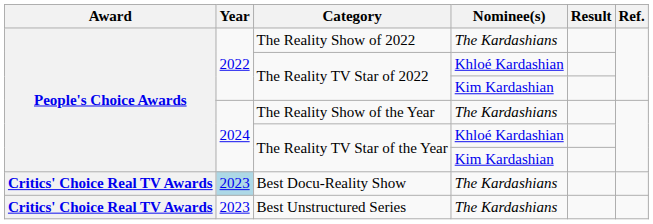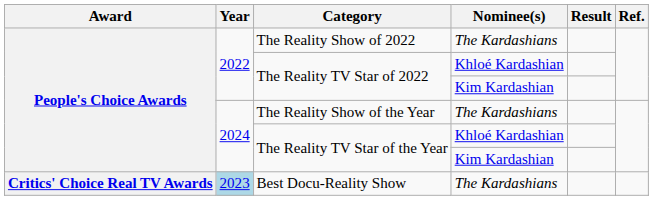 <table class="wikitable plainrowheaders sortable">
 <tr>
 <th scope="col">Award</th>
 <th scope="col">Year</th>
 <th scope="col">Category</th>
 <th scope="col">Nominee(s)</th>
 <th scope="col">Result</th>
 <th>Ref.</th>
 </tr>
 <tr>
 <th scope="row" rowspan="6"><a href='#'>People's Choice Awards</a></th>
 <td rowspan="3"><a href='#'>2022</a></td>
 <td>The Reality Show of 2022</td>
 <td><em>The Kardashians</em></td>
 <td></td>
 <td rowspan="3" style="text-align:center;"></td>
 </tr>
 <tr>
 <td rowspan="2">The Reality TV Star of 2022</td>
 <td><a href='#'>Khloé Kardashian</a></td>
 <td></td>
 </tr>
 <tr>
 <td><a href='#'>Kim Kardashian</a></td>
 <td></td>
 </tr>
 <tr>
 <td rowspan="3"><a href='#'>2024</a></td>
 <td>The Reality Show of the Year</td>
 <td><em>The Kardashians</em></td>
 <td></td>
 <td rowspan="3" style="text-align:center;"></td>
 </tr>
 <tr>
 <td rowspan="2">The Reality TV Star of the Year</td>
 <td><a href='#'>Khloé Kardashian</a></td>
 <td></td>
 </tr>
 <tr>
 <td><a href='#'>Kim Kardashian</a></td>
 <td></td>
 </tr>
 <tr>
 <th scope="row"><a href='#'>Critics' Choice Real TV Awards</a></th>
 <td style="background: lightblue;"><a href='#'>2023</a></td>
 <td>Best Docu-Reality Show</td>
 <td><em>The Kardashians</em></td>
 <td></td>
 <td style="text-align:center;"></td>
 </tr>
-<tr>
-<th scope="row"><a href='#'>Critics' Choice Real TV Awards</a></th>
-<td><a href='#'>2023</a></td>
-<td>Best Unstructured Series</td>
-<td><em>The Kardashians</em></td>
-<td></td>
-<td style="text-align:center;"></td>
-</tr>
 </table>
